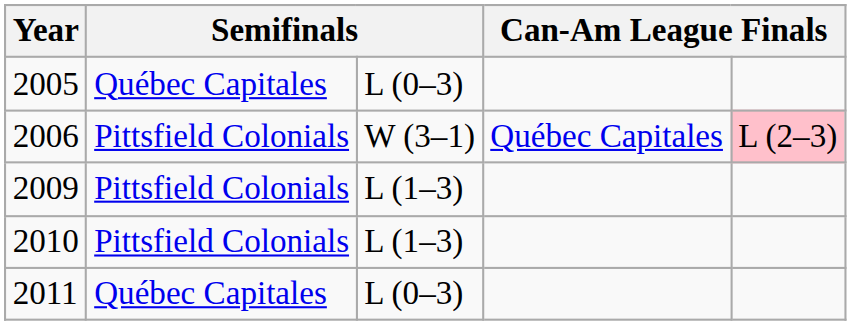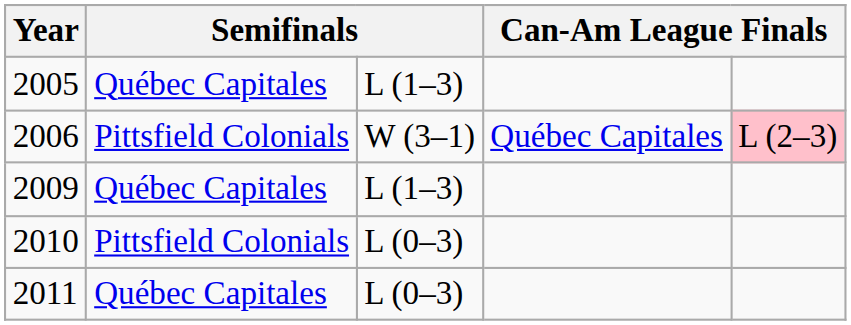 <table class="wikitable">
 <tr>
 <th>Year</th>
 <th colspan=2>Semifinals</th>
 <th colspan=2>Can-Am League Finals</th>
 </tr>
 <tr>
 <td>2005</td>
 <td><a href='#'>Québec Capitales</a></td>
-<td>L (0–3)</td>
+<td>L (1–3)</td>
 <td></td>
 <td></td>
 </tr>
 <tr>
 <td>2006</td>
 <td><a href='#'>Pittsfield Colonials</a></td>
 <td>W (3–1)</td>
 <td><a href='#'>Québec Capitales</a></td>
 <td style="background: pink;">L (2–3)</td>
 </tr>
 <tr>
 <td>2009</td>
-<td><a href='#'>Pittsfield Colonials</a></td>
+<td><a href='#'>Québec Capitales</a></td>
 <td>L (1–3)</td>
 <td></td>
 <td></td>
 </tr>
 <tr>
 <td>2010</td>
 <td><a href='#'>Pittsfield Colonials</a></td>
-<td>L (1–3)</td>
+<td>L (0–3)</td>
 <td></td>
 <td></td>
 </tr>
 <tr>
 <td>2011</td>
 <td><a href='#'>Québec Capitales</a></td>
 <td>L (0–3)</td>
 <td></td>
 <td></td>
 </tr>
 </table>
